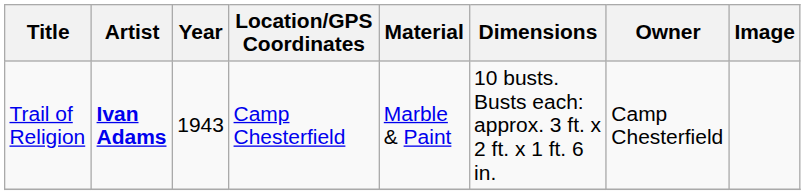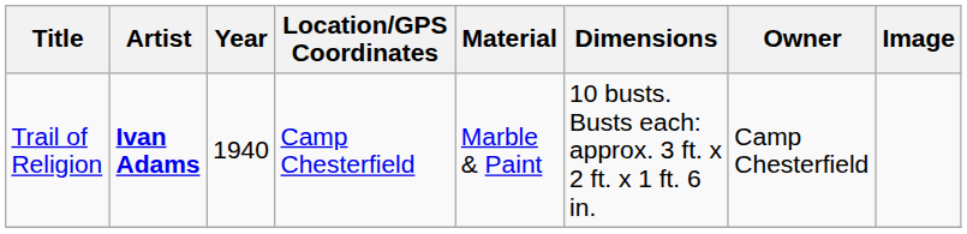 <table class="wikitable sortable">
 <tr>
 <th>Title</th>
 <th>Artist</th>
 <th>Year</th>
 <th>Location/GPS Coordinates</th>
 <th>Material</th>
 <th>Dimensions</th>
 <th>Owner</th>
 <th>Image</th>
 </tr>
 <tr>
 <td><a href='#'>Trail of Religion</a></td>
 <td><strong><a href='#'>Ivan Adams</a></strong></td>
-<td>1943</td>
+<td>1940</td>
 <td><a href='#'>Camp Chesterfield</a></td>
 <td><a href='#'>Marble</a> & <a href='#'>Paint</a></td>
 <td>10 busts. Busts each: approx. 3 ft. x 2 ft. x 1 ft. 6 in.</td>
 <td>Camp Chesterfield</td>
 <td></td>
 </tr>
 <tr>
 </tr>
 </table>
